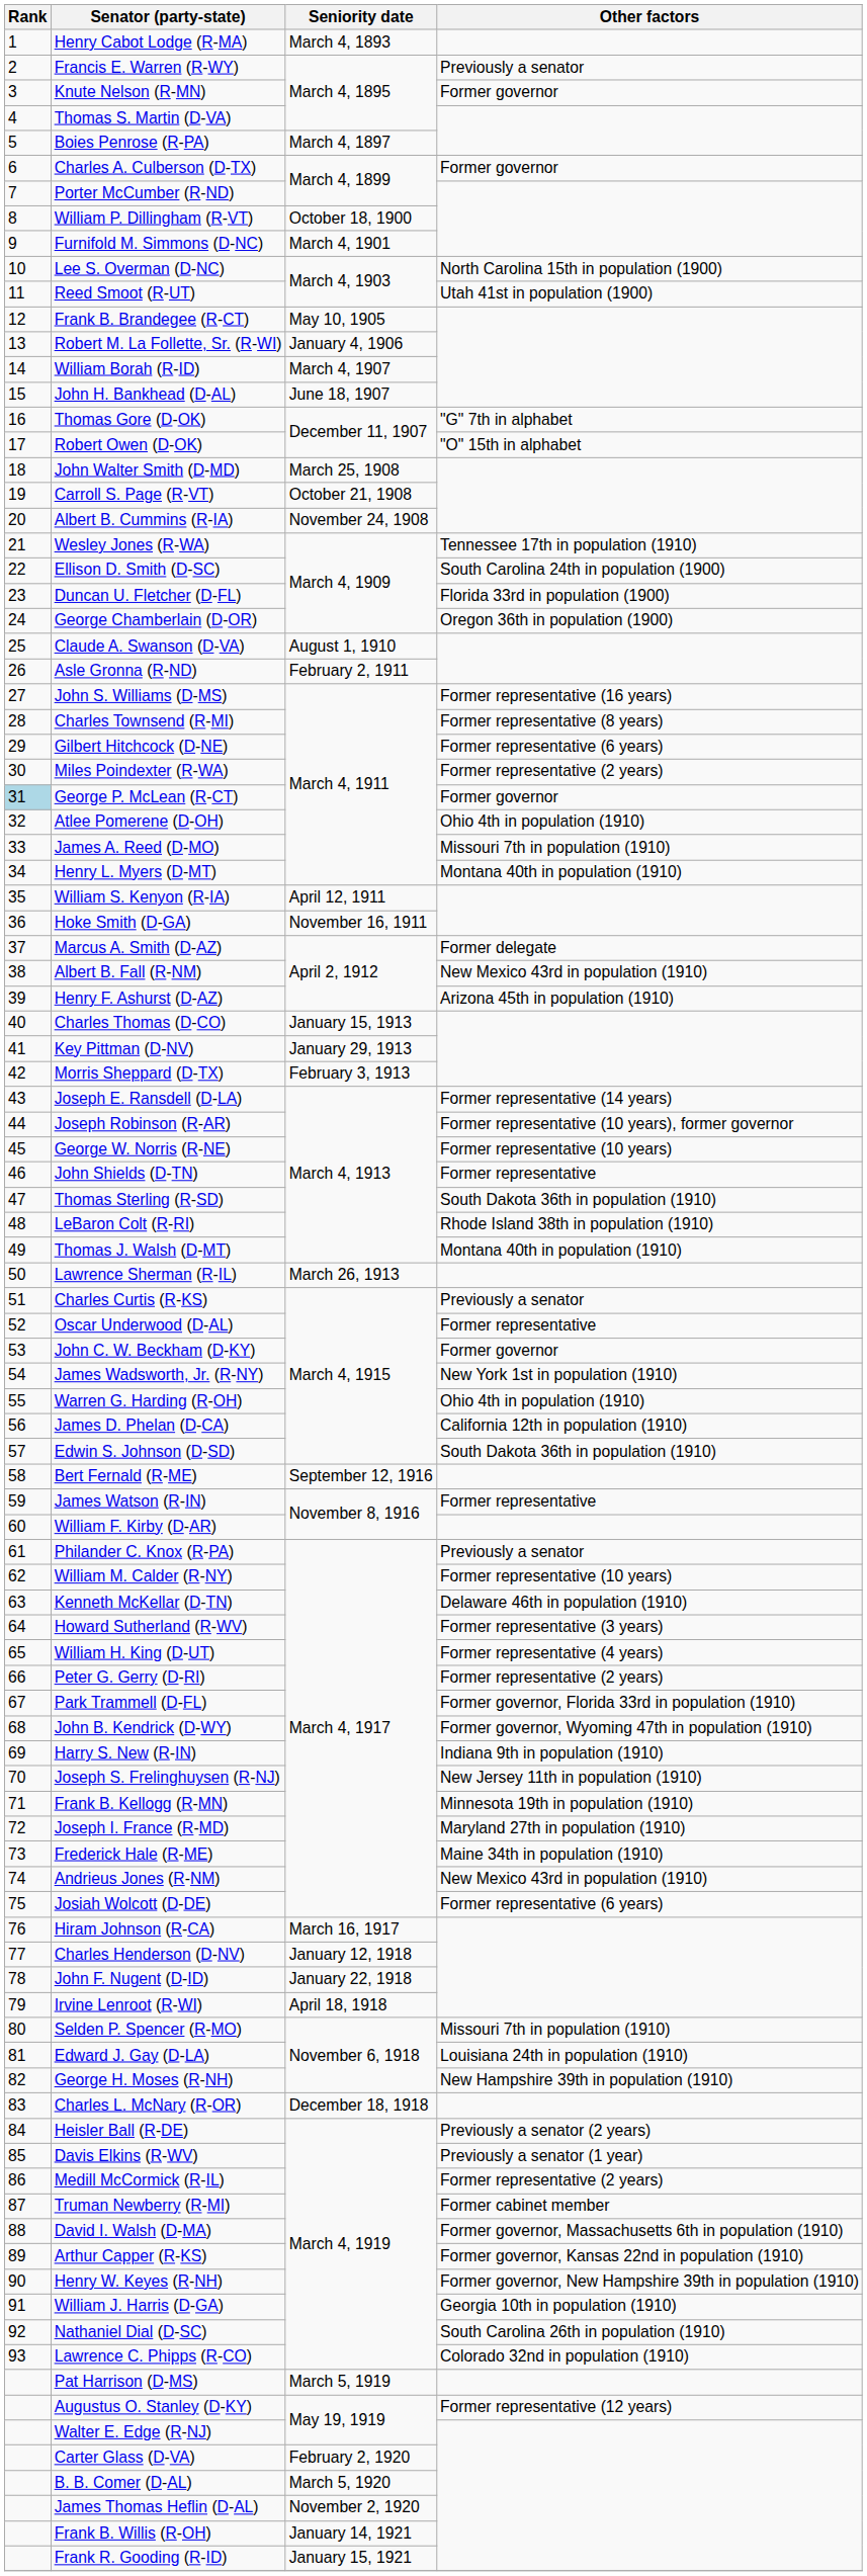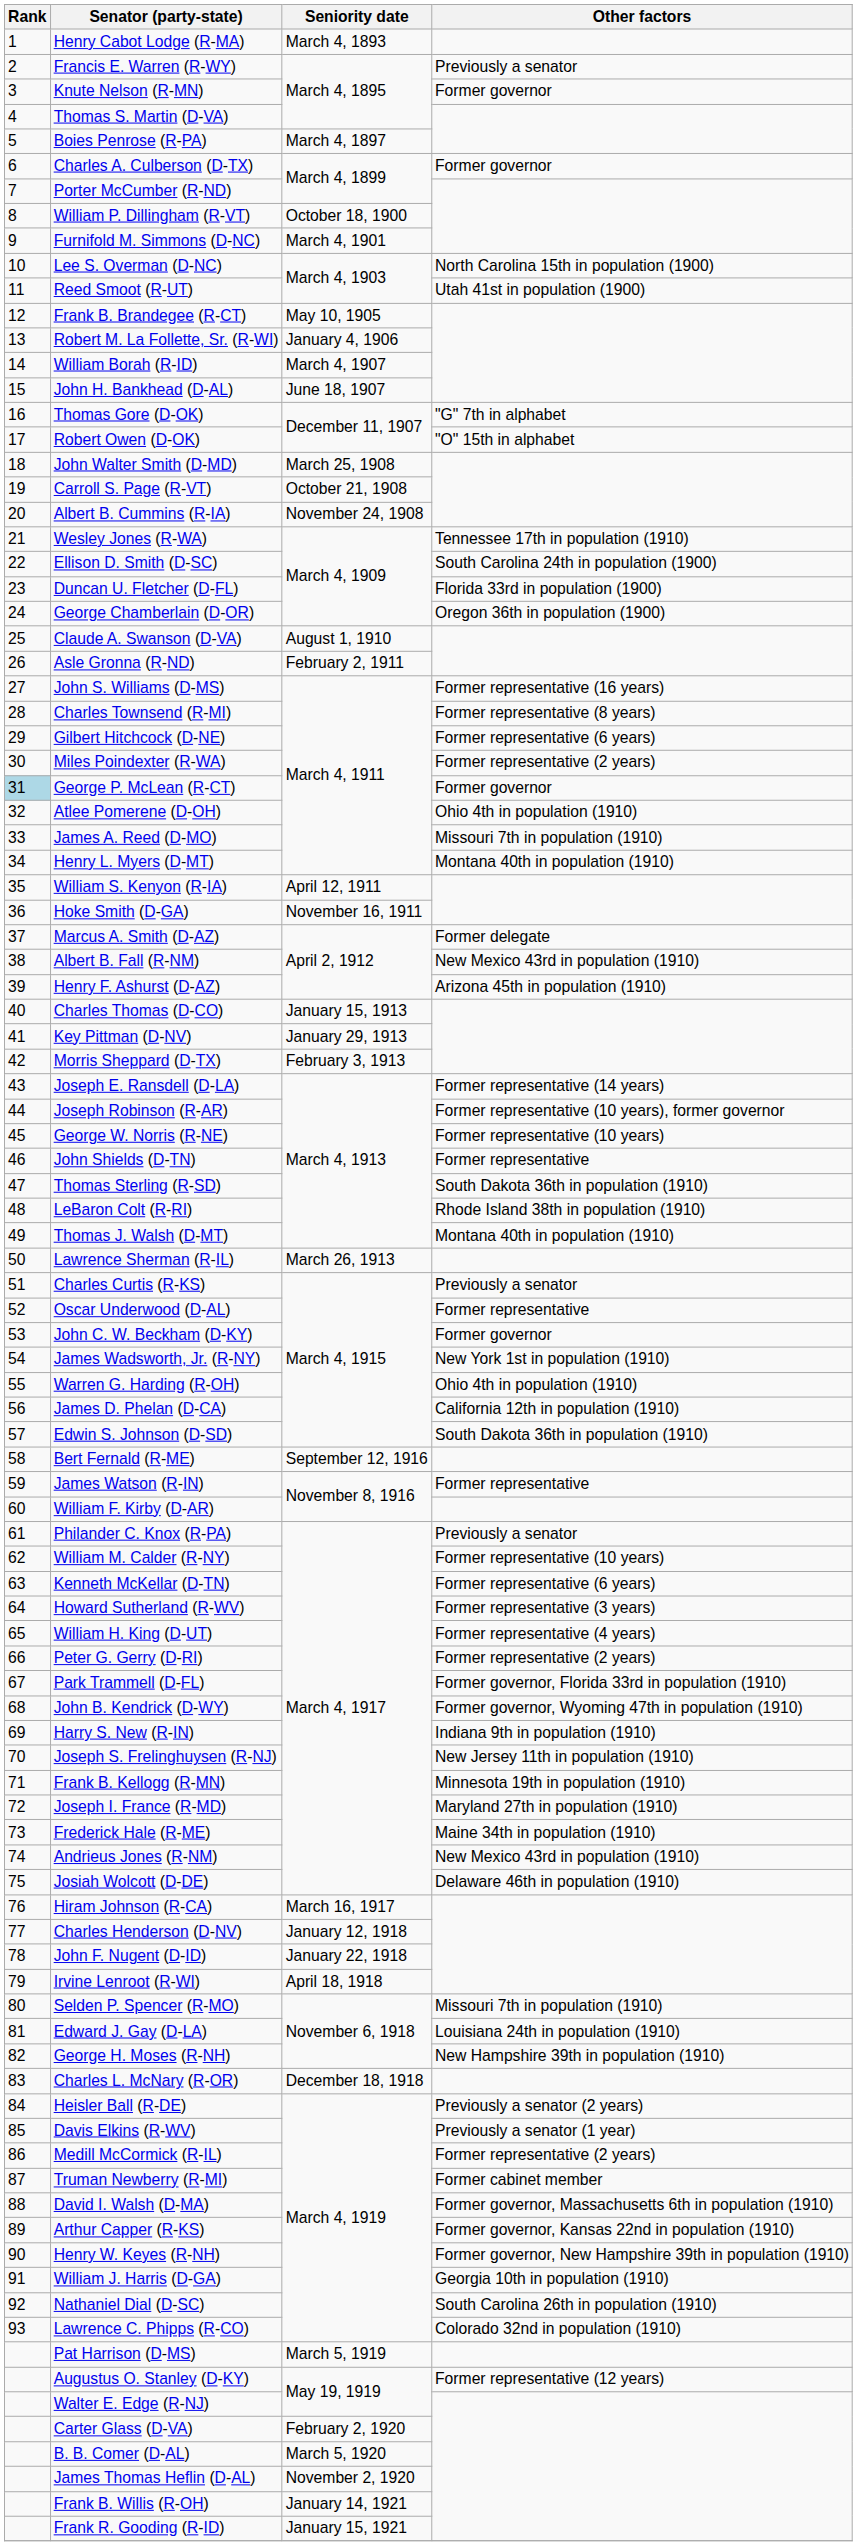 <table class=wikitable>
 <tr valign=bottom>
 <th>Rank</th>
 <th>Senator (party-state)</th>
 <th>Seniority date</th>
 <th>Other factors</th>
 </tr>
 <tr>
 <td>1</td>
 <td><a href='#'>Henry Cabot Lodge</a> (<a href='#'>R</a>-<a href='#'>MA</a>)</td>
 <td>March 4, 1893</td>
 <td></td>
 </tr>
 <tr>
 <td>2</td>
 <td><a href='#'>Francis E. Warren</a> (<a href='#'>R</a>-<a href='#'>WY</a>)</td>
 <td rowspan=3>March 4, 1895</td>
 <td>Previously a senator</td>
 </tr>
 <tr>
 <td>3</td>
 <td><a href='#'>Knute Nelson</a> (<a href='#'>R</a>-<a href='#'>MN</a>)</td>
 <td>Former governor</td>
 </tr>
 <tr>
 <td>4</td>
 <td><a href='#'>Thomas S. Martin</a> (<a href='#'>D</a>-<a href='#'>VA</a>)</td>
 <td rowspan=2></td>
 </tr>
 <tr>
 <td>5</td>
 <td><a href='#'>Boies Penrose</a> (<a href='#'>R</a>-<a href='#'>PA</a>)</td>
 <td>March 4, 1897</td>
 </tr>
 <tr>
 <td>6</td>
 <td><a href='#'>Charles A. Culberson</a> (<a href='#'>D</a>-<a href='#'>TX</a>)</td>
 <td rowspan=2>March 4, 1899</td>
 <td>Former governor</td>
 </tr>
 <tr>
 <td>7</td>
 <td><a href='#'>Porter McCumber</a> (<a href='#'>R</a>-<a href='#'>ND</a>)</td>
 <td rowspan=3></td>
 </tr>
 <tr>
 <td>8</td>
 <td><a href='#'>William P. Dillingham</a> (<a href='#'>R</a>-<a href='#'>VT</a>)</td>
 <td>October 18, 1900</td>
 </tr>
 <tr>
 <td>9</td>
 <td><a href='#'>Furnifold M. Simmons</a> (<a href='#'>D</a>-<a href='#'>NC</a>)</td>
 <td>March 4, 1901</td>
 </tr>
 <tr>
 <td>10</td>
 <td><a href='#'>Lee S. Overman</a> (<a href='#'>D</a>-<a href='#'>NC</a>)</td>
 <td rowspan=2>March 4, 1903</td>
 <td>North Carolina 15th in population (1900)</td>
 </tr>
 <tr>
 <td>11</td>
 <td><a href='#'>Reed Smoot</a> (<a href='#'>R</a>-<a href='#'>UT</a>)</td>
 <td>Utah 41st in population (1900)</td>
 </tr>
 <tr>
 <td>12</td>
 <td><a href='#'>Frank B. Brandegee</a> (<a href='#'>R</a>-<a href='#'>CT</a>)</td>
 <td>May 10, 1905</td>
 <td rowspan=4></td>
 </tr>
 <tr>
 <td>13</td>
 <td><a href='#'>Robert M. La Follette, Sr.</a> (<a href='#'>R</a>-<a href='#'>WI</a>)</td>
 <td>January 4, 1906</td>
 </tr>
 <tr>
 <td>14</td>
 <td><a href='#'>William Borah</a> (<a href='#'>R</a>-<a href='#'>ID</a>)</td>
 <td>March 4, 1907</td>
 </tr>
 <tr>
 <td>15</td>
 <td><a href='#'>John H. Bankhead</a> (<a href='#'>D</a>-<a href='#'>AL</a>)</td>
 <td>June 18, 1907</td>
 </tr>
 <tr>
 <td>16</td>
 <td><a href='#'>Thomas Gore</a> (<a href='#'>D</a>-<a href='#'>OK</a>)</td>
 <td rowspan=2>December 11, 1907</td>
 <td>"G" 7th in alphabet</td>
 </tr>
 <tr>
 <td>17</td>
 <td><a href='#'>Robert Owen</a> (<a href='#'>D</a>-<a href='#'>OK</a>)</td>
 <td>"O" 15th in alphabet</td>
 </tr>
 <tr>
 <td>18</td>
 <td><a href='#'>John Walter Smith</a> (<a href='#'>D</a>-<a href='#'>MD</a>)</td>
 <td>March 25, 1908</td>
 <td rowspan=3></td>
 </tr>
 <tr>
 <td>19</td>
 <td><a href='#'>Carroll S. Page</a> (<a href='#'>R</a>-<a href='#'>VT</a>)</td>
 <td>October 21, 1908</td>
 </tr>
 <tr>
 <td>20</td>
 <td><a href='#'>Albert B. Cummins</a>  (<a href='#'>R</a>-<a href='#'>IA</a>)</td>
 <td>November 24, 1908</td>
 </tr>
 <tr>
 <td>21</td>
 <td><a href='#'>Wesley Jones</a> (<a href='#'>R</a>-<a href='#'>WA</a>)</td>
 <td rowspan=4>March 4, 1909</td>
 <td>Tennessee 17th in population (1910)</td>
 </tr>
 <tr>
 <td>22</td>
 <td><a href='#'>Ellison D. Smith</a> (<a href='#'>D</a>-<a href='#'>SC</a>)</td>
 <td>South Carolina 24th in population (1900)</td>
 </tr>
 <tr>
 <td>23</td>
 <td><a href='#'>Duncan U. Fletcher</a> (<a href='#'>D</a>-<a href='#'>FL</a>)</td>
 <td>Florida 33rd in population (1900)</td>
 </tr>
 <tr>
 <td>24</td>
 <td><a href='#'>George Chamberlain</a> (<a href='#'>D</a>-<a href='#'>OR</a>)</td>
 <td>Oregon 36th in population (1900)</td>
 </tr>
 <tr>
 <td>25</td>
 <td><a href='#'>Claude A. Swanson</a> (<a href='#'>D</a>-<a href='#'>VA</a>)</td>
 <td>August 1, 1910</td>
 <td rowspan=2></td>
 </tr>
 <tr>
 <td>26</td>
 <td><a href='#'>Asle Gronna</a> (<a href='#'>R</a>-<a href='#'>ND</a>)</td>
 <td>February 2, 1911</td>
 </tr>
 <tr>
 <td>27</td>
 <td><a href='#'>John S. Williams</a> (<a href='#'>D</a>-<a href='#'>MS</a>)</td>
 <td rowspan=8>March 4, 1911</td>
 <td>Former representative (16 years)</td>
 </tr>
 <tr>
 <td>28</td>
 <td><a href='#'>Charles Townsend</a> (<a href='#'>R</a>-<a href='#'>MI</a>)</td>
 <td>Former representative (8 years)</td>
 </tr>
 <tr>
 <td>29</td>
 <td><a href='#'>Gilbert Hitchcock</a> (<a href='#'>D</a>-<a href='#'>NE</a>)</td>
 <td>Former representative (6 years)</td>
 </tr>
 <tr>
 <td>30</td>
 <td><a href='#'>Miles Poindexter</a> (<a href='#'>R</a>-<a href='#'>WA</a>)</td>
 <td>Former representative (2 years)</td>
 </tr>
 <tr>
 <td style="background: lightblue;">31</td>
 <td><a href='#'>George P. McLean</a> (<a href='#'>R</a>-<a href='#'>CT</a>)</td>
 <td>Former governor</td>
 </tr>
 <tr>
 <td>32</td>
 <td><a href='#'>Atlee Pomerene</a> (<a href='#'>D</a>-<a href='#'>OH</a>)</td>
 <td>Ohio 4th in population (1910)</td>
 </tr>
 <tr>
 <td>33</td>
 <td><a href='#'>James A. Reed</a> (<a href='#'>D</a>-<a href='#'>MO</a>)</td>
 <td>Missouri 7th in population (1910)</td>
 </tr>
 <tr>
 <td>34</td>
 <td><a href='#'>Henry L. Myers</a> (<a href='#'>D</a>-<a href='#'>MT</a>)</td>
 <td>Montana 40th in population (1910)</td>
 </tr>
 <tr>
 <td>35</td>
 <td><a href='#'>William S. Kenyon</a> (<a href='#'>R</a>-<a href='#'>IA</a>)</td>
 <td>April 12, 1911</td>
 <td rowspan=2></td>
 </tr>
 <tr>
 <td>36</td>
 <td><a href='#'>Hoke Smith</a> (<a href='#'>D</a>-<a href='#'>GA</a>)</td>
 <td>November 16, 1911</td>
 </tr>
 <tr>
 <td>37</td>
 <td><a href='#'>Marcus A. Smith</a> (<a href='#'>D</a>-<a href='#'>AZ</a>)</td>
 <td rowspan=3>April 2, 1912</td>
 <td>Former delegate</td>
 </tr>
 <tr>
 <td>38</td>
 <td><a href='#'>Albert B. Fall</a> (<a href='#'>R</a>-<a href='#'>NM</a>)</td>
 <td>New Mexico 43rd in population (1910)</td>
 </tr>
 <tr>
 <td>39</td>
 <td><a href='#'>Henry F. Ashurst</a> (<a href='#'>D</a>-<a href='#'>AZ</a>)</td>
 <td>Arizona 45th in population (1910)</td>
 </tr>
 <tr>
 <td>40</td>
 <td><a href='#'>Charles Thomas</a> (<a href='#'>D</a>-<a href='#'>CO</a>)</td>
 <td>January 15, 1913</td>
 <td rowspan=3></td>
 </tr>
 <tr>
 <td>41</td>
 <td><a href='#'>Key Pittman</a> (<a href='#'>D</a>-<a href='#'>NV</a>)</td>
 <td>January 29, 1913</td>
 </tr>
 <tr>
 <td>42</td>
 <td><a href='#'>Morris Sheppard</a> (<a href='#'>D</a>-<a href='#'>TX</a>)</td>
 <td>February 3, 1913</td>
 </tr>
 <tr>
 <td>43</td>
 <td><a href='#'>Joseph E. Ransdell</a> (<a href='#'>D</a>-<a href='#'>LA</a>)</td>
 <td rowspan=7>March 4, 1913</td>
 <td>Former representative (14 years)</td>
 </tr>
 <tr>
 <td>44</td>
 <td><a href='#'>Joseph Robinson</a> (<a href='#'>R</a>-<a href='#'>AR</a>)</td>
 <td>Former representative (10 years), former governor</td>
 </tr>
 <tr>
 <td>45</td>
 <td><a href='#'>George W. Norris</a> (<a href='#'>R</a>-<a href='#'>NE</a>)</td>
 <td>Former representative (10 years)</td>
 </tr>
 <tr>
 <td>46</td>
 <td><a href='#'>John Shields</a> (<a href='#'>D</a>-<a href='#'>TN</a>)</td>
 <td>Former representative</td>
 </tr>
 <tr>
 <td>47</td>
 <td><a href='#'>Thomas Sterling</a> (<a href='#'>R</a>-<a href='#'>SD</a>)</td>
 <td>South Dakota 36th in population (1910)</td>
 </tr>
 <tr>
 <td>48</td>
 <td><a href='#'>LeBaron Colt</a> (<a href='#'>R</a>-<a href='#'>RI</a>)</td>
 <td>Rhode Island 38th in population (1910)</td>
 </tr>
 <tr>
 <td>49</td>
 <td><a href='#'>Thomas J. Walsh</a> (<a href='#'>D</a>-<a href='#'>MT</a>)</td>
 <td>Montana 40th in population (1910)</td>
 </tr>
 <tr>
 <td>50</td>
 <td><a href='#'>Lawrence Sherman</a> (<a href='#'>R</a>-<a href='#'>IL</a>)</td>
 <td>March 26, 1913</td>
 <td></td>
 </tr>
 <tr>
 <td>51</td>
 <td><a href='#'>Charles Curtis</a> (<a href='#'>R</a>-<a href='#'>KS</a>)</td>
 <td rowspan=7>March 4, 1915</td>
 <td>Previously a senator</td>
 </tr>
 <tr>
 <td>52</td>
 <td><a href='#'>Oscar Underwood</a> (<a href='#'>D</a>-<a href='#'>AL</a>)</td>
 <td>Former representative</td>
 </tr>
 <tr>
 <td>53</td>
 <td><a href='#'>John C. W. Beckham</a> (<a href='#'>D</a>-<a href='#'>KY</a>)</td>
 <td>Former governor</td>
 </tr>
 <tr>
 <td>54</td>
 <td><a href='#'>James Wadsworth, Jr.</a> (<a href='#'>R</a>-<a href='#'>NY</a>)</td>
 <td>New York 1st in population (1910)</td>
 </tr>
 <tr>
 <td>55</td>
 <td><a href='#'>Warren G. Harding</a> (<a href='#'>R</a>-<a href='#'>OH</a>)</td>
 <td>Ohio 4th in population (1910)</td>
 </tr>
 <tr>
 <td>56</td>
 <td><a href='#'>James D. Phelan</a> (<a href='#'>D</a>-<a href='#'>CA</a>)</td>
 <td>California 12th in population (1910)</td>
 </tr>
 <tr>
 <td>57</td>
 <td><a href='#'>Edwin S. Johnson</a> (<a href='#'>D</a>-<a href='#'>SD</a>)</td>
 <td>South Dakota 36th in population (1910)</td>
 </tr>
 <tr>
 <td>58</td>
 <td><a href='#'>Bert Fernald</a> (<a href='#'>R</a>-<a href='#'>ME</a>)</td>
 <td>September 12, 1916</td>
 <td></td>
 </tr>
 <tr>
 <td>59</td>
 <td><a href='#'>James Watson</a> (<a href='#'>R</a>-<a href='#'>IN</a>)</td>
 <td rowspan=2>November 8, 1916</td>
 <td>Former representative</td>
 </tr>
 <tr>
 <td>60</td>
 <td><a href='#'>William F. Kirby</a> (<a href='#'>D</a>-<a href='#'>AR</a>)</td>
 <td></td>
 </tr>
 <tr>
 <td>61</td>
 <td><a href='#'>Philander C. Knox</a> (<a href='#'>R</a>-<a href='#'>PA</a>)</td>
 <td rowspan=15>March 4, 1917</td>
 <td>Previously a senator</td>
 </tr>
 <tr>
 <td>62</td>
 <td><a href='#'>William M. Calder</a> (<a href='#'>R</a>-<a href='#'>NY</a>)</td>
 <td>Former representative (10 years)</td>
 </tr>
 <tr>
 <td>63</td>
 <td><a href='#'>Kenneth McKellar</a> (<a href='#'>D</a>-<a href='#'>TN</a>)</td>
-<td>Delaware 46th in population (1910)</td>
+<td>Former representative (6 years)</td>
 </tr>
 <tr>
 <td>64</td>
 <td><a href='#'>Howard Sutherland</a> (<a href='#'>R</a>-<a href='#'>WV</a>)</td>
 <td>Former representative (3 years)</td>
 </tr>
 <tr>
 <td>65</td>
 <td><a href='#'>William H. King</a> (<a href='#'>D</a>-<a href='#'>UT</a>)</td>
 <td>Former representative (4 years)</td>
 </tr>
 <tr>
 <td>66</td>
 <td><a href='#'>Peter G. Gerry</a> (<a href='#'>D</a>-<a href='#'>RI</a>)</td>
 <td>Former representative (2 years)</td>
 </tr>
 <tr>
 <td>67</td>
 <td><a href='#'>Park Trammell</a> (<a href='#'>D</a>-<a href='#'>FL</a>)</td>
 <td>Former governor, Florida 33rd in population (1910)</td>
 </tr>
 <tr>
 <td>68</td>
 <td><a href='#'>John B. Kendrick</a> (<a href='#'>D</a>-<a href='#'>WY</a>)</td>
 <td>Former governor, Wyoming 47th in population (1910)</td>
 </tr>
 <tr>
 <td>69</td>
 <td><a href='#'>Harry S. New</a> (<a href='#'>R</a>-<a href='#'>IN</a>)</td>
 <td>Indiana 9th in population (1910)</td>
 </tr>
 <tr>
 <td>70</td>
 <td><a href='#'>Joseph S. Frelinghuysen</a> (<a href='#'>R</a>-<a href='#'>NJ</a>)</td>
 <td>New Jersey 11th in population (1910)</td>
 </tr>
 <tr>
 <td>71</td>
 <td><a href='#'>Frank B. Kellogg</a> (<a href='#'>R</a>-<a href='#'>MN</a>)</td>
 <td>Minnesota 19th in population (1910)</td>
 </tr>
 <tr>
 <td>72</td>
 <td><a href='#'>Joseph I. France</a> (<a href='#'>R</a>-<a href='#'>MD</a>)</td>
 <td>Maryland 27th in population (1910)</td>
 </tr>
 <tr>
 <td>73</td>
 <td><a href='#'>Frederick Hale</a> (<a href='#'>R</a>-<a href='#'>ME</a>)</td>
 <td>Maine 34th in population (1910)</td>
 </tr>
 <tr>
 <td>74</td>
 <td><a href='#'>Andrieus Jones</a> (<a href='#'>R</a>-<a href='#'>NM</a>)</td>
 <td>New Mexico 43rd in population (1910)</td>
 </tr>
 <tr>
 <td>75</td>
 <td><a href='#'>Josiah Wolcott</a> (<a href='#'>D</a>-<a href='#'>DE</a>)</td>
-<td>Former representative (6 years)</td>
+<td>Delaware 46th in population (1910)</td>
 </tr>
 <tr>
 <td>76</td>
 <td><a href='#'>Hiram Johnson</a> (<a href='#'>R</a>-<a href='#'>CA</a>)</td>
 <td>March 16, 1917</td>
 <td rowspan=4></td>
 </tr>
 <tr>
 <td>77</td>
 <td><a href='#'>Charles Henderson</a> (<a href='#'>D</a>-<a href='#'>NV</a>)</td>
 <td>January 12, 1918</td>
 </tr>
 <tr>
 <td>78</td>
 <td><a href='#'>John F. Nugent</a> (<a href='#'>D</a>-<a href='#'>ID</a>)</td>
 <td>January 22, 1918</td>
 </tr>
 <tr>
 <td>79</td>
 <td><a href='#'>Irvine Lenroot</a> (<a href='#'>R</a>-<a href='#'>WI</a>)</td>
 <td>April 18, 1918</td>
 </tr>
 <tr>
 <td>80</td>
 <td><a href='#'>Selden P. Spencer</a> (<a href='#'>R</a>-<a href='#'>MO</a>)</td>
 <td rowspan=3>November 6, 1918</td>
 <td>Missouri 7th in population (1910)</td>
 </tr>
 <tr>
 <td>81</td>
 <td><a href='#'>Edward J. Gay</a> (<a href='#'>D</a>-<a href='#'>LA</a>)</td>
 <td>Louisiana 24th in population (1910)</td>
 </tr>
 <tr>
 <td>82</td>
 <td><a href='#'>George H. Moses</a> (<a href='#'>R</a>-<a href='#'>NH</a>)</td>
 <td>New Hampshire 39th in population (1910)</td>
 </tr>
 <tr>
 <td>83</td>
 <td><a href='#'>Charles L. McNary</a> (<a href='#'>R</a>-<a href='#'>OR</a>)</td>
 <td>December 18, 1918</td>
 <td></td>
 </tr>
 <tr>
 <td>84</td>
 <td><a href='#'>Heisler Ball</a> (<a href='#'>R</a>-<a href='#'>DE</a>)</td>
 <td rowspan=10>March 4, 1919</td>
 <td>Previously a senator (2 years)</td>
 </tr>
 <tr>
 <td>85</td>
 <td><a href='#'>Davis Elkins</a> (<a href='#'>R</a>-<a href='#'>WV</a>)</td>
 <td>Previously a senator (1 year)</td>
 </tr>
 <tr>
 <td>86</td>
 <td><a href='#'>Medill McCormick</a> (<a href='#'>R</a>-<a href='#'>IL</a>)</td>
 <td>Former representative (2 years)</td>
 </tr>
 <tr>
 <td>87</td>
 <td><a href='#'>Truman Newberry</a> (<a href='#'>R</a>-<a href='#'>MI</a>)</td>
 <td>Former cabinet member</td>
 </tr>
 <tr>
 <td>88</td>
 <td><a href='#'>David I. Walsh</a> (<a href='#'>D</a>-<a href='#'>MA</a>)</td>
 <td>Former governor, Massachusetts 6th in population (1910)</td>
 </tr>
 <tr>
 <td>89</td>
 <td><a href='#'>Arthur Capper</a> (<a href='#'>R</a>-<a href='#'>KS</a>)</td>
 <td>Former governor, Kansas 22nd in population (1910)</td>
 </tr>
 <tr>
 <td>90</td>
 <td><a href='#'>Henry W. Keyes</a> (<a href='#'>R</a>-<a href='#'>NH</a>)</td>
 <td>Former governor, New Hampshire 39th in population (1910)</td>
 </tr>
 <tr>
 <td>91</td>
 <td><a href='#'>William J. Harris</a> (<a href='#'>D</a>-<a href='#'>GA</a>)</td>
 <td>Georgia 10th in population (1910)</td>
 </tr>
 <tr>
 <td>92</td>
 <td><a href='#'>Nathaniel Dial</a> (<a href='#'>D</a>-<a href='#'>SC</a>)</td>
 <td>South Carolina 26th in population (1910)</td>
 </tr>
 <tr>
 <td>93</td>
 <td><a href='#'>Lawrence C. Phipps</a> (<a href='#'>R</a>-<a href='#'>CO</a>)</td>
 <td>Colorado 32nd in population (1910)</td>
 </tr>
 <tr>
 <td></td>
 <td><a href='#'>Pat Harrison</a> (<a href='#'>D</a>-<a href='#'>MS</a>)</td>
 <td>March 5, 1919</td>
 <td></td>
 </tr>
 <tr>
 <td></td>
 <td><a href='#'>Augustus O. Stanley</a> (<a href='#'>D</a>-<a href='#'>KY</a>)</td>
 <td rowspan=2>May 19, 1919</td>
 <td>Former representative (12 years)</td>
 </tr>
 <tr>
 <td></td>
 <td><a href='#'>Walter E. Edge</a> (<a href='#'>R</a>-<a href='#'>NJ</a>)</td>
 <td rowspan=6></td>
 </tr>
 <tr>
 <td></td>
 <td><a href='#'>Carter Glass</a> (<a href='#'>D</a>-<a href='#'>VA</a>)</td>
 <td>February 2, 1920</td>
 </tr>
 <tr>
 <td></td>
 <td><a href='#'>B. B. Comer</a> (<a href='#'>D</a>-<a href='#'>AL</a>)</td>
 <td>March 5, 1920</td>
 </tr>
 <tr>
 <td></td>
 <td><a href='#'>James Thomas Heflin</a> (<a href='#'>D</a>-<a href='#'>AL</a>)</td>
 <td>November 2, 1920</td>
 </tr>
 <tr>
 <td></td>
 <td><a href='#'>Frank B. Willis</a> (<a href='#'>R</a>-<a href='#'>OH</a>)</td>
 <td>January 14, 1921</td>
 </tr>
 <tr>
 <td></td>
 <td><a href='#'>Frank R. Gooding</a> (<a href='#'>R</a>-<a href='#'>ID</a>)</td>
 <td>January 15, 1921</td>
 </tr>
 <tr>
 </tr>
 </table>
